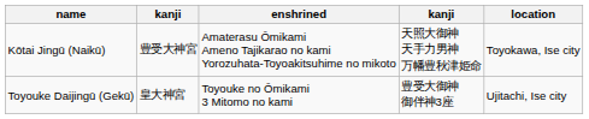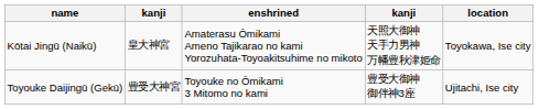 <table class="wikitable" style="margin-bottom: 1.5em; font-size: 95%;">
 <tr>
 <th>name</th>
 <th>kanji</th>
 <th>enshrined</th>
 <th>kanji</th>
 <th>location</th>
 </tr>
 <tr>
 <td>Kōtai Jingū (Naikū)</td>
-<td>豊受大神宮</td>
+<td>皇大神宮</td>
 <td>Amaterasu Ōmikami<br>Ameno Tajikarao no kami<br>Yorozuhata-Toyoakitsuhime no mikoto</td>
 <td>天照大御神<br>天手力男神<br>万幡豊秋津姫命</td>
 <td>Toyokawa, Ise city</td>
 </tr>
 <tr>
 <td>Toyouke Daijingū (Gekū)</td>
-<td>皇大神宮</td>
+<td>豊受大神宮</td>
 <td>Toyouke no Ōmikami<br>3 Mitomo no kami</td>
 <td>豊受大御神<br>御伴神3座</td>
 <td>Ujitachi, Ise city</td>
 </tr>
 </table>
